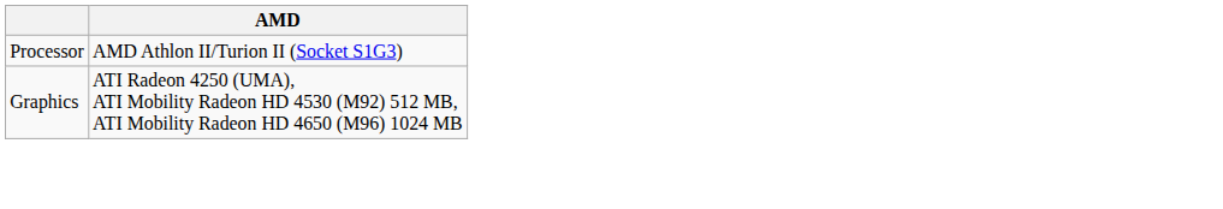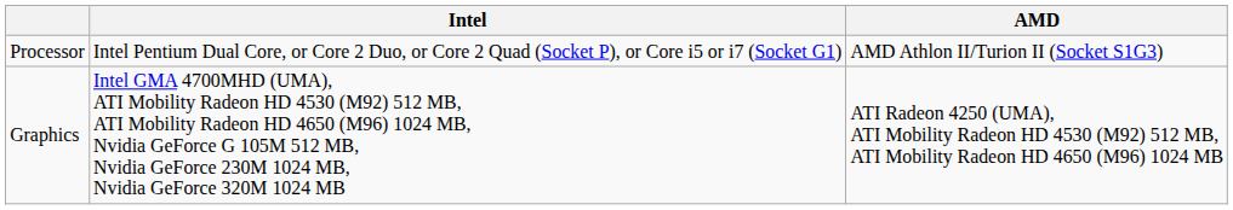 <table class="wikitable">
 <tr>
 <th></th>
+<th>Intel</th>
 <th>AMD</th>
 </tr>
 <tr>
 <td>Processor</td>
+<td>Intel Pentium Dual Core, or Core 2 Duo, or Core 2 Quad (<a href='#'>Socket P</a>), or Core i5 or i7 (<a href='#'>Socket G1</a>)</td>
 <td>AMD Athlon II/Turion II (<a href='#'>Socket S1G3</a>)</td>
 </tr>
 <tr>
 <td>Graphics</td>
+<td><a href='#'>Intel GMA</a> 4700MHD (UMA),<br>ATI Mobility Radeon HD 4530 (M92) 512 MB,<br>ATI Mobility Radeon HD 4650 (M96) 1024 MB,<br>Nvidia GeForce G 105M 512 MB,<br>Nvidia GeForce 230M 1024 MB,<br>Nvidia GeForce 320M 1024 MB</td>
 <td>ATI Radeon 4250 (UMA),<br>ATI Mobility Radeon HD 4530 (M92) 512 MB,<br>ATI Mobility Radeon HD 4650 (M96) 1024 MB</td>
 </tr>
 </table>
